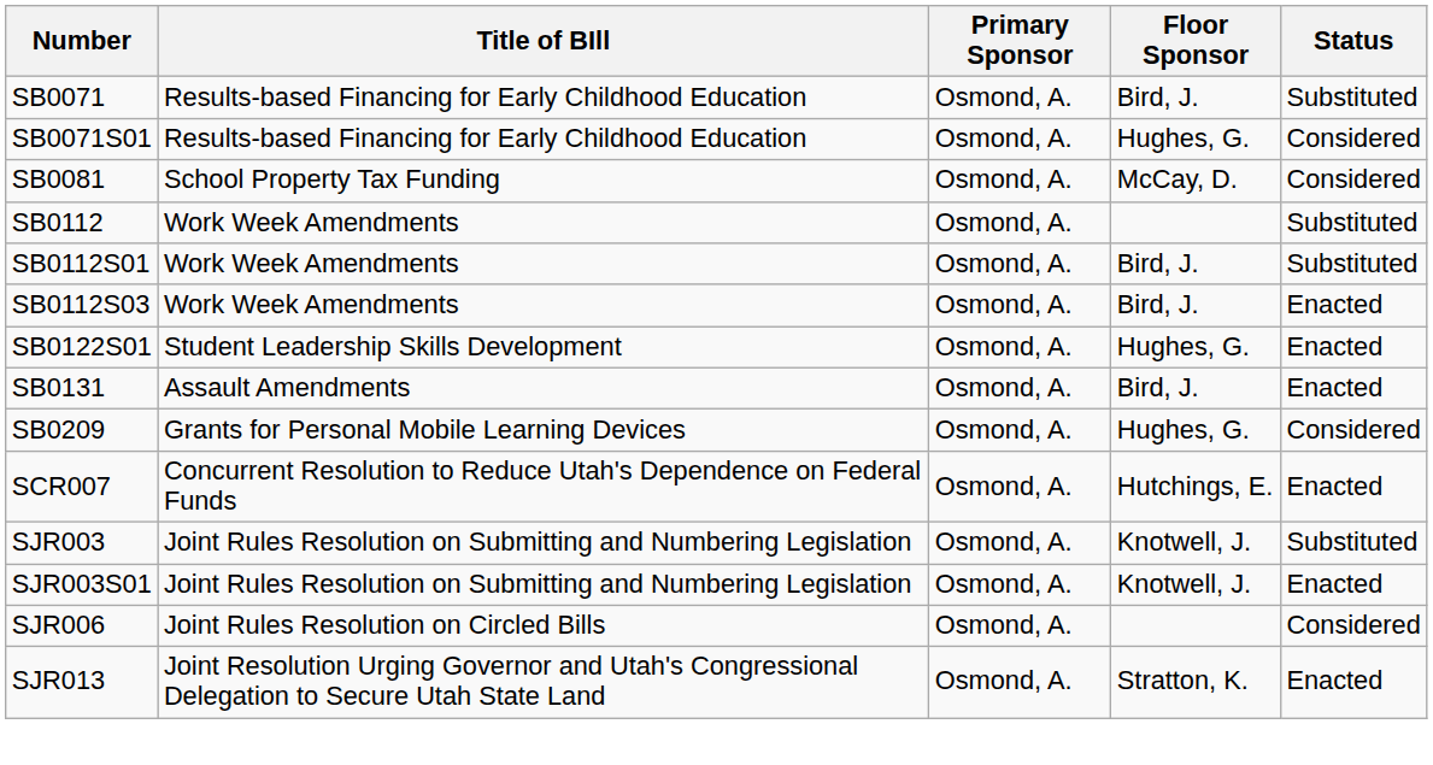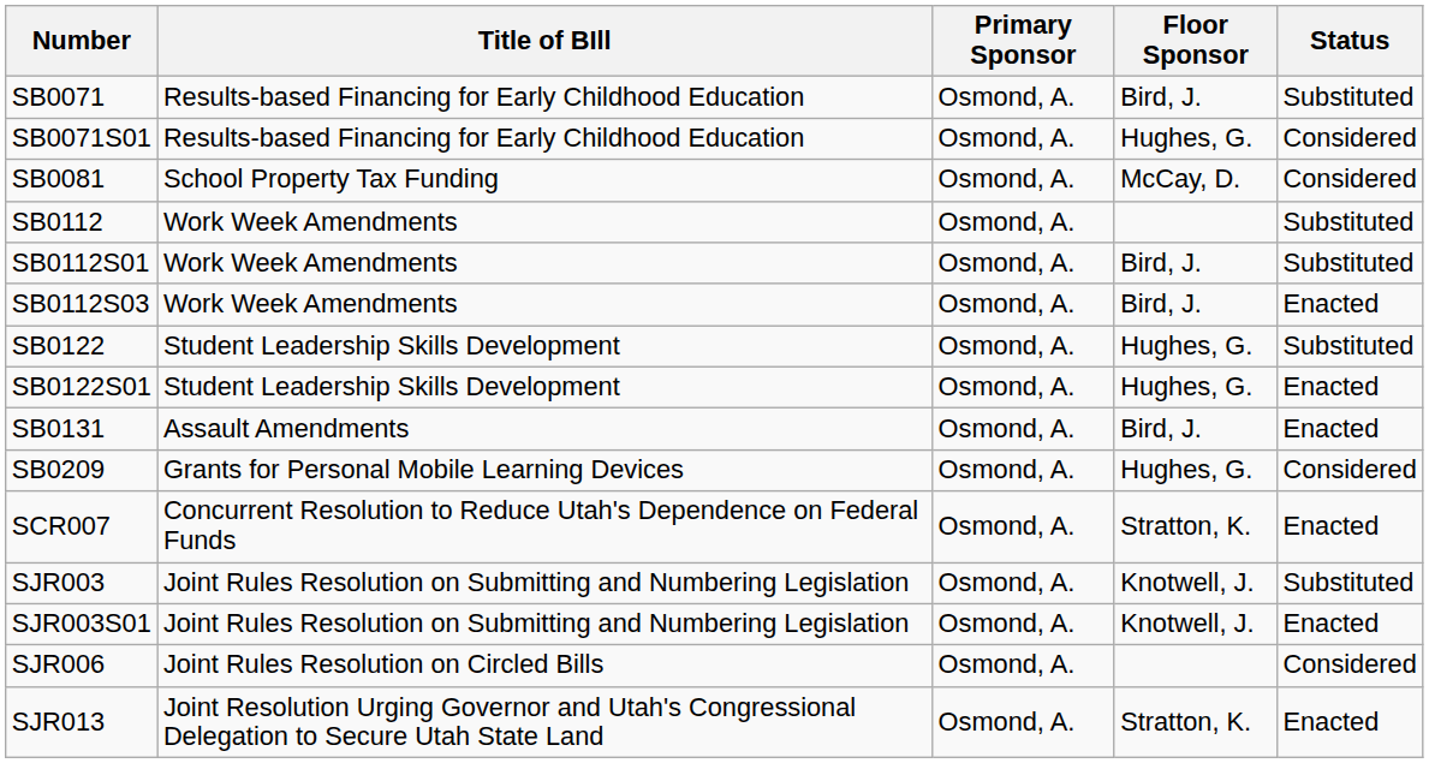 <table class="wikitable">
 <tr>
 <th>Number</th>
 <th>Title of BIll</th>
 <th>Primary Sponsor</th>
 <th>Floor Sponsor</th>
 <th>Status</th>
 </tr>
 <tr>
 <td>SB0071</td>
 <td>Results-based Financing for Early Childhood Education</td>
 <td>Osmond, A.</td>
 <td>Bird, J.</td>
 <td>Substituted</td>
 </tr>
 <tr>
 <td>SB0071S01</td>
 <td>Results-based Financing for Early Childhood Education</td>
 <td>Osmond, A.</td>
 <td>Hughes, G.</td>
 <td>Considered</td>
 </tr>
 <tr>
 <td>SB0081</td>
 <td>School Property Tax Funding</td>
 <td>Osmond, A.</td>
 <td>McCay, D.</td>
 <td>Considered</td>
 </tr>
 <tr>
 <td>SB0112</td>
 <td>Work Week Amendments</td>
 <td>Osmond, A.</td>
 <td></td>
 <td>Substituted</td>
 </tr>
 <tr>
 <td>SB0112S01</td>
 <td>Work Week Amendments</td>
 <td>Osmond, A.</td>
 <td>Bird, J.</td>
 <td>Substituted</td>
 </tr>
 <tr>
 <td>SB0112S03</td>
 <td>Work Week Amendments</td>
 <td>Osmond, A.</td>
 <td>Bird, J.</td>
 <td>Enacted</td>
 </tr>
 <tr>
+<td>SB0122</td>
+<td>Student Leadership Skills Development</td>
+<td>Osmond, A.</td>
+<td>Hughes, G.</td>
+<td>Substituted</td>
+</tr>
+<tr>
 <td>SB0122S01</td>
 <td>Student Leadership Skills Development</td>
 <td>Osmond, A.</td>
 <td>Hughes, G.</td>
 <td>Enacted</td>
 </tr>
 <tr>
 <td>SB0131</td>
 <td>Assault Amendments</td>
 <td>Osmond, A.</td>
 <td>Bird, J.</td>
 <td>Enacted</td>
 </tr>
 <tr>
 <td>SB0209</td>
 <td>Grants for Personal Mobile Learning Devices</td>
 <td>Osmond, A.</td>
 <td>Hughes, G.</td>
 <td>Considered</td>
 </tr>
 <tr>
 <td>SCR007</td>
 <td>Concurrent Resolution to Reduce Utah's Dependence on Federal Funds</td>
 <td>Osmond, A.</td>
-<td>Hutchings, E.</td>
+<td>Stratton, K.</td>
 <td>Enacted</td>
 </tr>
 <tr>
 <td>SJR003</td>
 <td>Joint Rules Resolution on Submitting and Numbering Legislation</td>
 <td>Osmond, A.</td>
 <td>Knotwell, J.</td>
 <td>Substituted</td>
 </tr>
 <tr>
 <td>SJR003S01</td>
 <td>Joint Rules Resolution on Submitting and Numbering Legislation</td>
 <td>Osmond, A.</td>
 <td>Knotwell, J.</td>
 <td>Enacted</td>
 </tr>
 <tr>
 <td>SJR006</td>
 <td>Joint Rules Resolution on Circled Bills</td>
 <td>Osmond, A.</td>
 <td></td>
 <td>Considered</td>
 </tr>
 <tr>
 <td>SJR013</td>
 <td>Joint Resolution Urging Governor and Utah's Congressional Delegation to Secure Utah State Land</td>
 <td>Osmond, A.</td>
 <td>Stratton, K.</td>
 <td>Enacted</td>
 </tr>
 </table>
